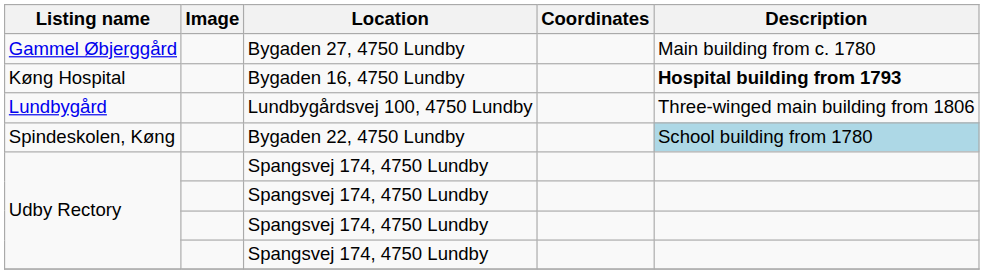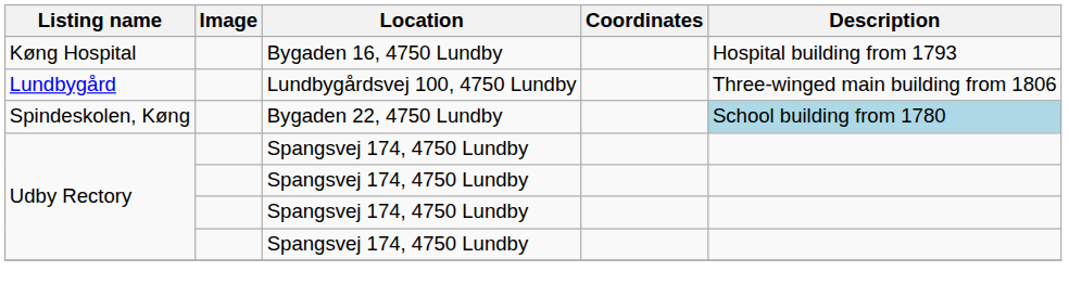 <table class="wikitable sortable">
 <tr>
 <th>Listing name</th>
 <th>Image</th>
 <th>Location</th>
 <th>Coordinates</th>
 <th>Description</th>
 </tr>
 <tr>
-<td><a href='#'>Gammel Øbjerggård</a></td>
-<td></td>
-<td>Bygaden 27, 4750 Lundby</td>
-<td></td>
-<td>Main building from c. 1780</td>
-</tr>
-<tr>
 <td>Køng Hospital</td>
 <td></td>
 <td>Bygaden 16, 4750 Lundby</td>
 <td></td>
-<td><strong>Hospital building from 1793</strong></td>
+<td>Hospital building from 1793</td>
 </tr>
 <tr>
 <td><a href='#'>Lundbygård</a></td>
 <td></td>
 <td>Lundbygårdsvej 100, 4750 Lundby</td>
 <td></td>
 <td>Three-winged main building from 1806</td>
 </tr>
 <tr>
 <td>Spindeskolen, Køng</td>
 <td></td>
 <td>Bygaden 22, 4750 Lundby</td>
 <td></td>
 <td style="background: lightblue;">School building from 1780</td>
 </tr>
 <tr>
 <td rowspan="4">Udby Rectory</td>
 <td></td>
 <td>Spangsvej 174, 4750 Lundby</td>
 <td></td>
 <td></td>
 </tr>
 <tr>
 <td></td>
 <td>Spangsvej 174, 4750 Lundby</td>
 <td></td>
 <td></td>
 </tr>
 <tr>
 <td></td>
 <td>Spangsvej 174, 4750 Lundby</td>
 <td></td>
 <td></td>
 </tr>
 <tr>
 <td></td>
 <td>Spangsvej 174, 4750 Lundby</td>
 <td></td>
 <td></td>
 </tr>
 <tr>
 </tr>
 </table>
